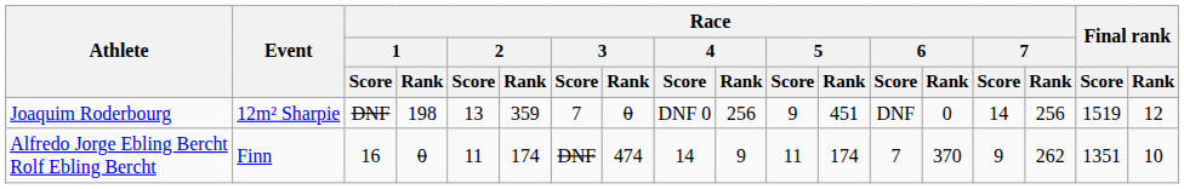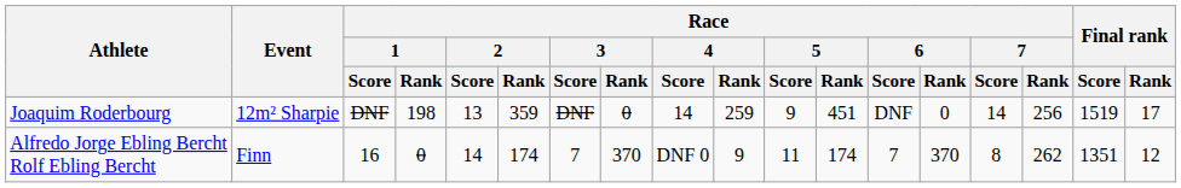 <table class="wikitable" style="font-size:90%">
 <tr>
 <th rowspan="3">Athlete</th>
 <th rowspan="3">Event</th>
 <th colspan="14">Race</th>
 <th rowspan=2 colspan="2">Final rank</th>
 </tr>
 <tr style="font-size:95%">
 <th colspan="2">1</th>
 <th colspan="2">2</th>
 <th colspan="2">3</th>
 <th colspan="2">4</th>
 <th colspan="2">5</th>
 <th colspan="2">6</th>
 <th colspan="2">7</th>
 </tr>
 <tr style="font-size:95%">
 <th>Score</th>
 <th>Rank</th>
 <th>Score</th>
 <th>Rank</th>
 <th>Score</th>
 <th>Rank</th>
 <th>Score</th>
 <th>Rank</th>
 <th>Score</th>
 <th>Rank</th>
 <th>Score</th>
 <th>Rank</th>
 <th>Score</th>
 <th>Rank</th>
 <th>Score</th>
 <th>Rank</th>
 </tr>
 <tr align=center>
 <td align=left><a href='#'>Joaquim Roderbourg</a></td>
 <td align=left><a href='#'>12m² Sharpie</a></td>
 <td><s>DNF</s></td>
 <td>198</td>
 <td>13</td>
 <td>359</td>
-<td>7</td>
+<td><s>DNF</s></td>
 <td><s>0</s></td>
-<td>DNF	0</td>
-<td>256</td>
+<td>14</td>
+<td>259</td>
 <td>9</td>
 <td>451</td>
 <td>DNF</td>
 <td>0</td>
 <td>14</td>
 <td>256</td>
 <td>1519</td>
-<td>12</td>
+<td>17</td>
 </tr>
 <tr align=center>
 <td align=left><a href='#'>Alfredo Jorge Ebling Bercht</a><br><a href='#'>Rolf Ebling Bercht</a></td>
 <td align=left><a href='#'>Finn</a></td>
 <td>16</td>
 <td><s>0</s></td>
-<td>11</td>
+<td>14</td>
 <td>174</td>
-<td><s>DNF</s></td>
-<td>474</td>
-<td>14</td>
+<td>7</td>
+<td>370</td>
+<td>DNF	0</td>
 <td>9</td>
 <td>11</td>
 <td>174</td>
 <td>7</td>
 <td>370</td>
-<td>9</td>
+<td>8</td>
 <td>262</td>
 <td>1351</td>
-<td>10</td>
+<td>12</td>
 </tr>
 </table>
